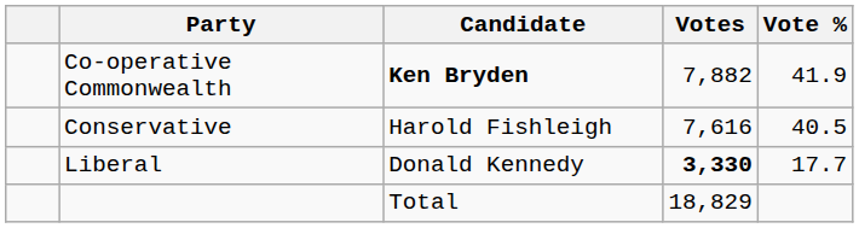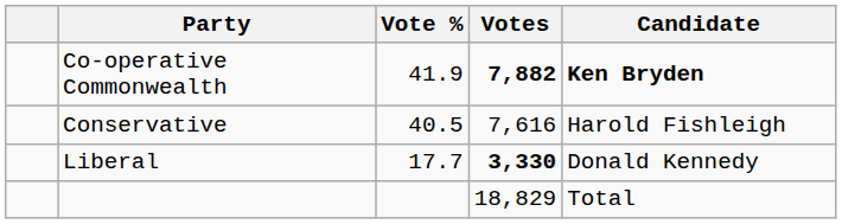 <table class="wikitable">
 <tr>
 <th></th>
 <th scope="col" width="175">Party</th>
+<th>Vote %</th>
+<th>Votes</th>
 <th scope="col" width="150">Candidate</th>
-<th>Votes</th>
-<th>Vote %</th>
 </tr>
 <tr>
 <td>   </td>
 <td>Co-operative Commonwealth</td>
+<td align=right>41.9</td>
+<td align=right><strong>7,882</strong></td>
 <td><strong>Ken Bryden</strong></td>
-<td align=right>7,882</td>
-<td align=right>41.9</td>
 </tr>
 <tr |>
 <td>   </td>
 <td>Conservative</td>
+<td align=right>40.5</td>
+<td align=right>7,616</td>
 <td>Harold Fishleigh</td>
-<td align=right>7,616</td>
-<td align=right>40.5</td>
 </tr>
 <tr |>
 <td>   </td>
 <td>Liberal</td>
+<td align=right>17.7</td>
+<td align=right><strong>3,330</strong></td>
 <td>Donald Kennedy</td>
-<td align=right><strong>3,330</strong></td>
-<td align=right>17.7</td>
 </tr>
 <tr |>
 <td></td>
 <td></td>
+<td></td>
+<td align=right>18,829</td>
 <td>Total</td>
-<td align=right>18,829</td>
-<td></td>
 </tr>
 </table>
